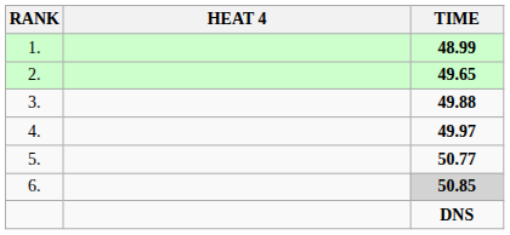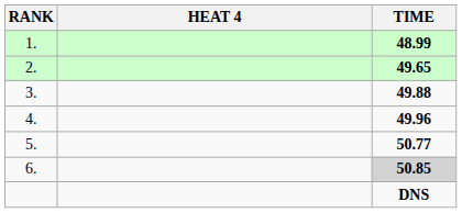 <table class="wikitable" style="border-collapse: collapse; font-size: 90%;">
 <tr>
 <th>RANK</th>
 <th style="width: 20em">HEAT 4</th>
 <th style="width: 5em">TIME</th>
 </tr>
 <tr style="background:#ccffcc;">
 <td align="center">1.</td>
 <td></td>
 <td align="center"><strong>48.99</strong></td>
 </tr>
 <tr style="background:#ccffcc;">
 <td align="center">2.</td>
 <td></td>
 <td align="center"><strong>49.65</strong></td>
 </tr>
 <tr>
 <td align="center">3.</td>
 <td></td>
 <td align="center"><strong>49.88</strong></td>
 </tr>
 <tr>
 <td align="center">4.</td>
 <td></td>
-<td align="center"><strong>49.97</strong></td>
+<td align="center"><strong>49.96</strong></td>
 </tr>
 <tr>
 <td align="center">5.</td>
 <td></td>
 <td align="center"><strong>50.77</strong></td>
 </tr>
 <tr>
 <td align="center">6.</td>
 <td></td>
 <td align="center" style="background: lightgrey;"><strong>50.85</strong></td>
 </tr>
 <tr>
 <td align="center"></td>
 <td></td>
 <td align="center"><strong>DNS</strong></td>
 </tr>
 </table>
